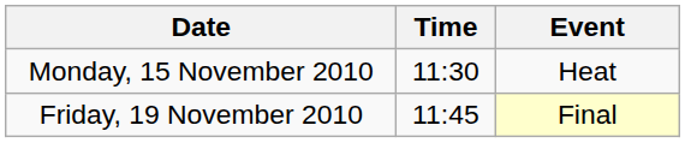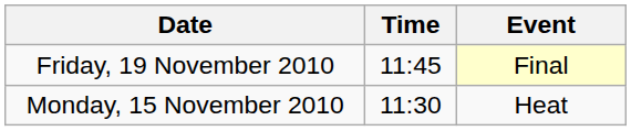 <table class = "wikitable" style="text-align:center;">
 <tr>
 <th width=220>Date</th>
 <th width=50>Time</th>
 <th width=100>Event</th>
 </tr>
 <tr>
+<td>Friday, 19 November 2010</td>
+<td>11:45</td>
+<td bgcolor=ffffcc>Final</td>
+</tr>
+<tr>
 <td>Monday, 15 November 2010</td>
 <td>11:30</td>
 <td>Heat</td>
 </tr>
-<tr>
-<td>Friday, 19 November 2010</td>
-<td>11:45</td>
-<td bgcolor=ffffcc>Final</td>
-</tr>
 </table>
